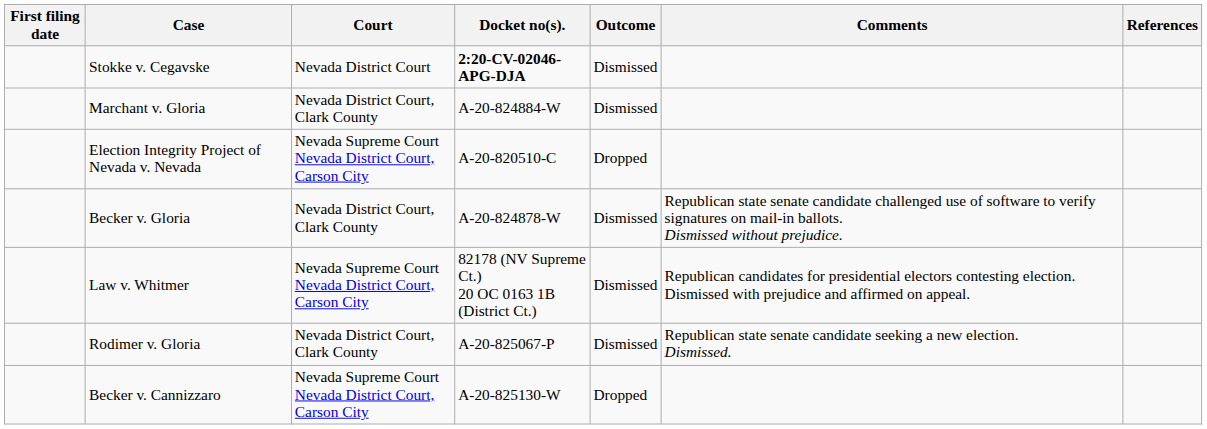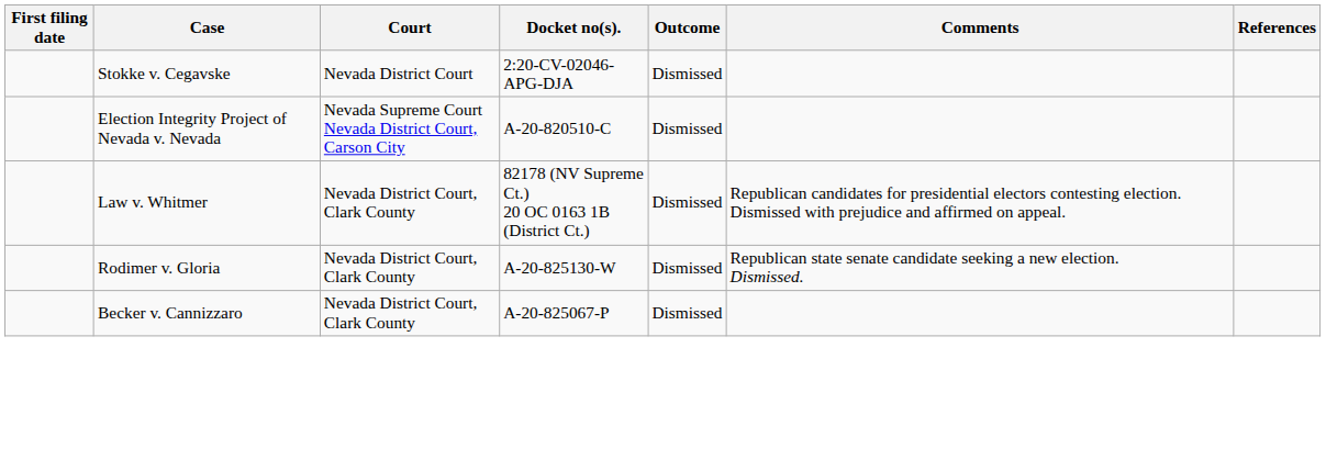 <table class="wikitable sortable mw-collapsible">
 <tr>
 <th>First filing date</th>
 <th>Case</th>
 <th>Court</th>
 <th>Docket no(s).</th>
 <th>Outcome</th>
 <th>Comments</th>
 <th>References</th>
 </tr>
 <tr>
 <td></td>
 <td>Stokke v. Cegavske</td>
 <td>Nevada District Court</td>
-<td><strong>2:20-CV-02046-APG-DJA</strong></td>
-<td>Dismissed</td>
-<td></td>
-<td></td>
-</tr>
-<tr>
-<td></td>
-<td>Marchant v. Gloria</td>
-<td>Nevada District Court, Clark County</td>
-<td>A-20-824884-W</td>
+<td>2:20-CV-02046-APG-DJA</td>
 <td>Dismissed</td>
 <td></td>
 <td></td>
 </tr>
 <tr>
 <td></td>
 <td>Election Integrity Project of Nevada v. Nevada</td>
 <td>Nevada Supreme Court<br><a href='#'>Nevada District Court, Carson City</a></td>
 <td>A-20-820510-C</td>
-<td>Dropped</td>
+<td>Dismissed</td>
 <td></td>
 <td></td>
 </tr>
 <tr>
 <td></td>
-<td>Becker v. Gloria</td>
+<td>Law v. Whitmer</td>
 <td>Nevada District Court, Clark County</td>
-<td>A-20-824878-W</td>
-<td>Dismissed</td>
-<td>Republican state senate candidate challenged use of software to verify signatures on mail-in ballots.<br><em>Dismissed without prejudice.</em></td>
-<td></td>
-</tr>
-<tr>
-<td></td>
-<td>Law v. Whitmer</td>
-<td>Nevada Supreme Court<br><a href='#'>Nevada District Court, Carson City</a></td>
 <td>82178 (NV Supreme Ct.)<br>20 OC 0163 1B (District Ct.)</td>
 <td>Dismissed</td>
 <td>Republican candidates for presidential electors contesting election. Dismissed with prejudice and affirmed on appeal.</td>
 <td></td>
 </tr>
 <tr>
 <td></td>
 <td>Rodimer v. Gloria</td>
 <td>Nevada District Court, Clark County</td>
-<td>A-20-825067-P</td>
+<td>A-20-825130-W</td>
 <td>Dismissed</td>
 <td>Republican state senate candidate seeking a new election.<br><em>Dismissed.</em></td>
 <td></td>
 </tr>
 <tr>
 <td></td>
 <td>Becker v. Cannizzaro</td>
-<td>Nevada Supreme Court<br><a href='#'>Nevada District Court, Carson City</a></td>
-<td>A-20-825130-W</td>
-<td>Dropped</td>
+<td>Nevada District Court, Clark County</td>
+<td>A-20-825067-P</td>
+<td>Dismissed</td>
 <td></td>
 <td></td>
 </tr>
 </table>
